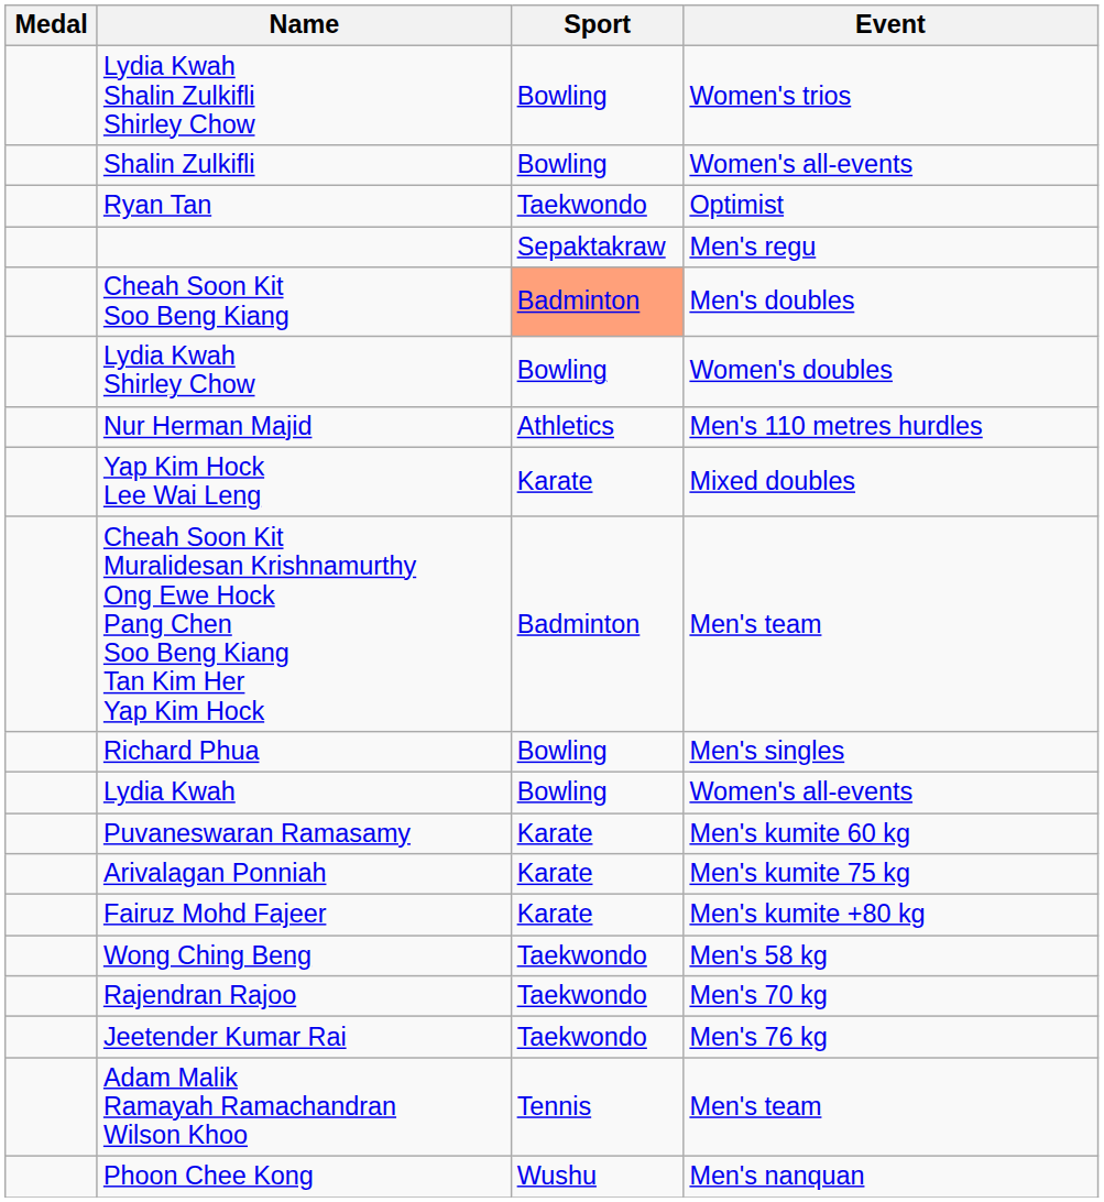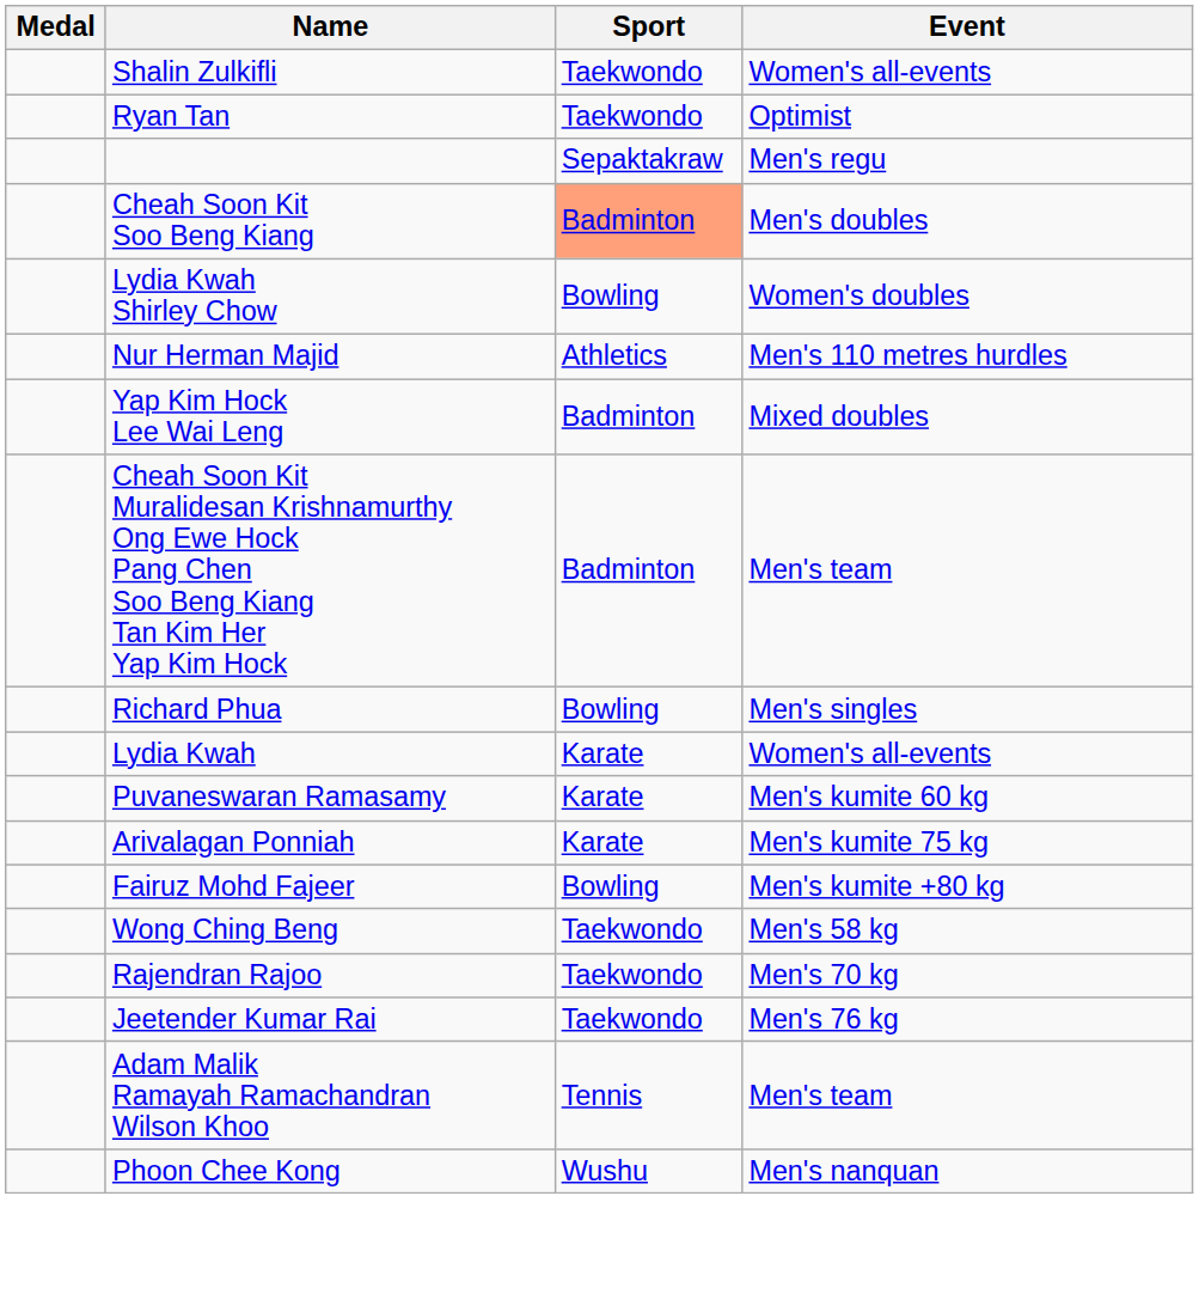 <table class="wikitable sortable" style="font-size:100%">
 <tr>
 <th width="50">Medal</th>
 <th width="250">Name</th>
 <th width="100">Sport</th>
 <th width="250">Event</th>
 </tr>
 <tr>
 <td></td>
-<td><a href='#'>Lydia Kwah</a><br><a href='#'>Shalin Zulkifli</a><br><a href='#'>Shirley Chow</a></td>
-<td><a href='#'>Bowling</a></td>
-<td><a href='#'>Women's trios</a></td>
-</tr>
-<tr>
-<td></td>
 <td><a href='#'>Shalin Zulkifli</a></td>
-<td><a href='#'>Bowling</a></td>
+<td><a href='#'>Taekwondo</a></td>
 <td><a href='#'>Women's all-events</a></td>
 </tr>
 <tr>
 <td></td>
 <td><a href='#'>Ryan Tan</a></td>
 <td><a href='#'>Taekwondo</a></td>
 <td><a href='#'>Optimist</a></td>
 </tr>
 <tr>
 <td></td>
 <td></td>
 <td><a href='#'>Sepaktakraw</a></td>
 <td><a href='#'>Men's regu</a></td>
 </tr>
 <tr>
 <td></td>
 <td><a href='#'>Cheah Soon Kit</a><br><a href='#'>Soo Beng Kiang</a></td>
 <td style="background: lightsalmon;"><a href='#'>Badminton</a></td>
 <td><a href='#'>Men's doubles</a></td>
 </tr>
 <tr>
 <td></td>
 <td><a href='#'>Lydia Kwah</a><br><a href='#'>Shirley Chow</a></td>
 <td><a href='#'>Bowling</a></td>
 <td><a href='#'>Women's doubles</a></td>
 </tr>
 <tr>
 <td></td>
 <td><a href='#'>Nur Herman Majid</a></td>
 <td><a href='#'>Athletics</a></td>
 <td><a href='#'>Men's 110 metres hurdles</a></td>
 </tr>
 <tr>
 <td></td>
 <td><a href='#'>Yap Kim Hock</a><br><a href='#'>Lee Wai Leng</a></td>
-<td><a href='#'>Karate</a></td>
+<td><a href='#'>Badminton</a></td>
 <td><a href='#'>Mixed doubles</a></td>
 </tr>
 <tr>
 <td></td>
 <td><a href='#'>Cheah Soon Kit</a><br><a href='#'>Muralidesan Krishnamurthy</a><br><a href='#'>Ong Ewe Hock</a><br><a href='#'>Pang Chen</a><br><a href='#'>Soo Beng Kiang</a><br><a href='#'>Tan Kim Her</a><br><a href='#'>Yap Kim Hock</a></td>
 <td><a href='#'>Badminton</a></td>
 <td><a href='#'>Men's team</a></td>
 </tr>
 <tr>
 <td></td>
 <td><a href='#'>Richard Phua</a></td>
 <td><a href='#'>Bowling</a></td>
 <td><a href='#'>Men's singles</a></td>
 </tr>
 <tr>
 <td></td>
 <td><a href='#'>Lydia Kwah</a></td>
-<td><a href='#'>Bowling</a></td>
+<td><a href='#'>Karate</a></td>
 <td><a href='#'>Women's all-events</a></td>
 </tr>
 <tr>
 <td></td>
 <td><a href='#'>Puvaneswaran Ramasamy</a></td>
 <td><a href='#'>Karate</a></td>
 <td><a href='#'>Men's kumite 60 kg</a></td>
 </tr>
 <tr>
 <td></td>
 <td><a href='#'>Arivalagan Ponniah</a></td>
 <td><a href='#'>Karate</a></td>
 <td><a href='#'>Men's kumite 75 kg</a></td>
 </tr>
 <tr>
 <td></td>
 <td><a href='#'>Fairuz Mohd Fajeer</a></td>
-<td><a href='#'>Karate</a></td>
+<td><a href='#'>Bowling</a></td>
 <td><a href='#'>Men's kumite +80 kg</a></td>
 </tr>
 <tr>
 <td></td>
 <td><a href='#'>Wong Ching Beng</a></td>
 <td><a href='#'>Taekwondo</a></td>
 <td><a href='#'>Men's 58 kg</a></td>
 </tr>
 <tr>
 <td></td>
 <td><a href='#'>Rajendran Rajoo</a></td>
 <td><a href='#'>Taekwondo</a></td>
 <td><a href='#'>Men's 70 kg</a></td>
 </tr>
 <tr>
 <td></td>
 <td><a href='#'>Jeetender Kumar Rai</a></td>
 <td><a href='#'>Taekwondo</a></td>
 <td><a href='#'>Men's 76 kg</a></td>
 </tr>
 <tr>
 <td></td>
 <td><a href='#'>Adam Malik</a><br><a href='#'>Ramayah Ramachandran</a><br><a href='#'>Wilson Khoo</a></td>
 <td><a href='#'>Tennis</a></td>
 <td><a href='#'>Men's team</a></td>
 </tr>
 <tr>
 <td></td>
 <td><a href='#'>Phoon Chee Kong</a></td>
 <td><a href='#'>Wushu</a></td>
 <td><a href='#'>Men's nanquan</a></td>
 </tr>
 </table>
